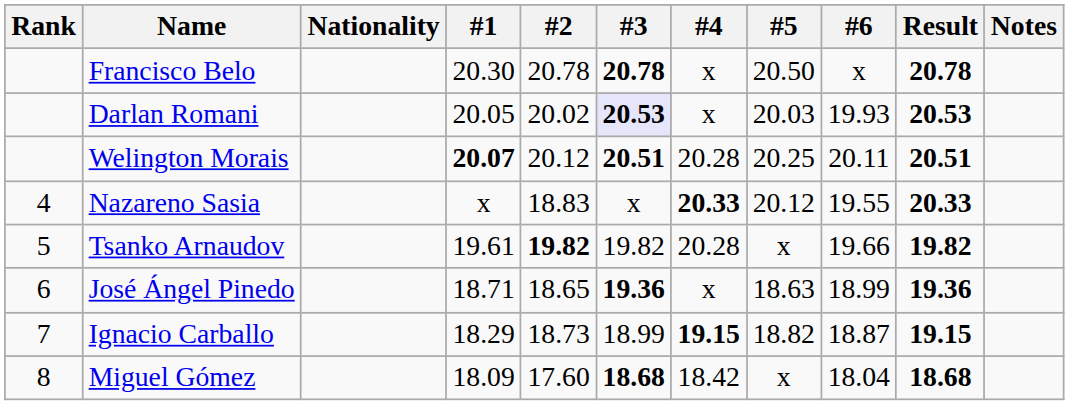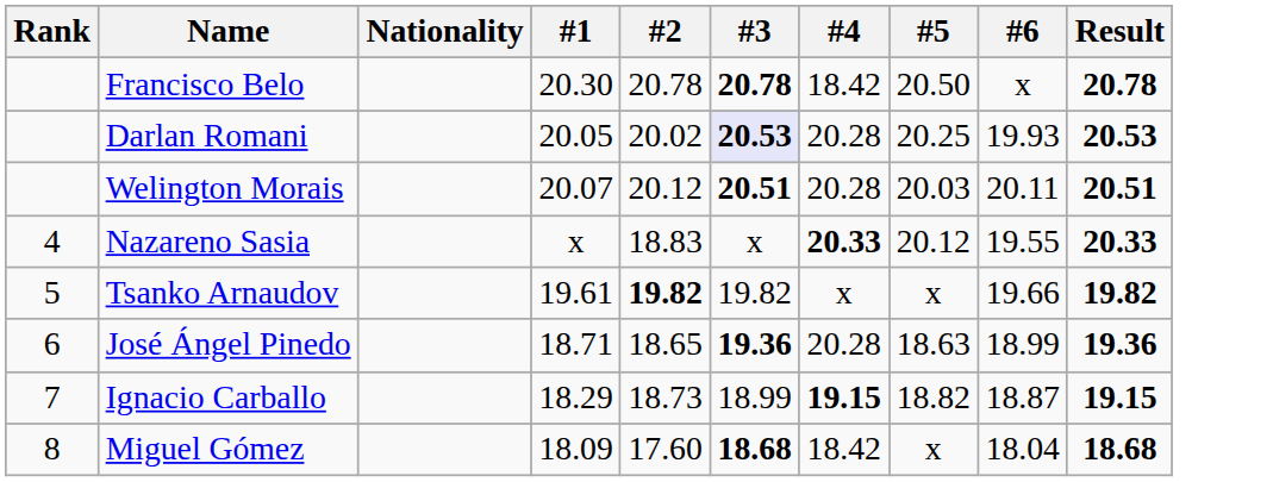 <table class="wikitable sortable" style="text-align:center">
 <tr>
 <th>Rank</th>
 <th>Name</th>
 <th>Nationality</th>
 <th>#1</th>
 <th>#2</th>
 <th>#3</th>
 <th>#4</th>
 <th>#5</th>
 <th>#6</th>
 <th>Result</th>
-<th>Notes</th>
 </tr>
 <tr>
 <td></td>
 <td align=left><a href='#'>Francisco Belo</a></td>
 <td align=left></td>
 <td>20.30</td>
 <td>20.78</td>
 <td><strong>20.78</strong></td>
-<td>x</td>
+<td>18.42</td>
 <td>20.50</td>
 <td>x</td>
 <td><strong>20.78</strong></td>
-<td></td>
 </tr>
 <tr>
 <td></td>
 <td align=left><a href='#'>Darlan Romani</a></td>
 <td align=left></td>
 <td>20.05</td>
 <td>20.02</td>
 <td style="background: lavender;"><strong>20.53</strong></td>
-<td>x</td>
-<td>20.03</td>
+<td>20.28</td>
+<td>20.25</td>
 <td>19.93</td>
 <td><strong>20.53</strong></td>
-<td></td>
 </tr>
 <tr>
 <td></td>
 <td align=left><a href='#'>Welington Morais</a></td>
 <td align=left></td>
-<td><strong>20.07</strong></td>
+<td>20.07</td>
 <td>20.12</td>
 <td><strong>20.51</strong></td>
 <td>20.28</td>
-<td>20.25</td>
+<td>20.03</td>
 <td>20.11</td>
 <td><strong>20.51</strong></td>
-<td></td>
 </tr>
 <tr>
 <td>4</td>
 <td align=left><a href='#'>Nazareno Sasia</a></td>
 <td align=left></td>
 <td>x</td>
 <td>18.83</td>
 <td>x</td>
 <td><strong>20.33</strong></td>
 <td>20.12</td>
 <td>19.55</td>
 <td><strong>20.33</strong></td>
-<td></td>
 </tr>
 <tr>
 <td>5</td>
 <td align=left><a href='#'>Tsanko Arnaudov</a></td>
 <td align=left></td>
 <td>19.61</td>
 <td><strong>19.82</strong></td>
 <td>19.82</td>
-<td>20.28</td>
+<td>x</td>
 <td>x</td>
 <td>19.66</td>
 <td><strong>19.82</strong></td>
-<td></td>
 </tr>
 <tr>
 <td>6</td>
 <td align=left><a href='#'>José Ángel Pinedo</a></td>
 <td align=left></td>
 <td>18.71</td>
 <td>18.65</td>
 <td><strong>19.36</strong></td>
-<td>x</td>
+<td>20.28</td>
 <td>18.63</td>
 <td>18.99</td>
 <td><strong>19.36</strong></td>
-<td></td>
 </tr>
 <tr>
 <td>7</td>
 <td align=left><a href='#'>Ignacio Carballo</a></td>
 <td align=left></td>
 <td>18.29</td>
 <td>18.73</td>
 <td>18.99</td>
 <td><strong>19.15</strong></td>
 <td>18.82</td>
 <td>18.87</td>
 <td><strong>19.15</strong></td>
-<td></td>
 </tr>
 <tr>
 <td>8</td>
 <td align=left><a href='#'>Miguel Gómez</a></td>
 <td align=left></td>
 <td>18.09</td>
 <td>17.60</td>
 <td><strong>18.68</strong></td>
 <td>18.42</td>
 <td>x</td>
 <td>18.04</td>
 <td><strong>18.68</strong></td>
-<td></td>
 </tr>
 </table>
